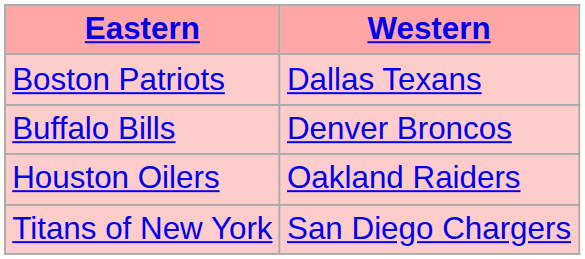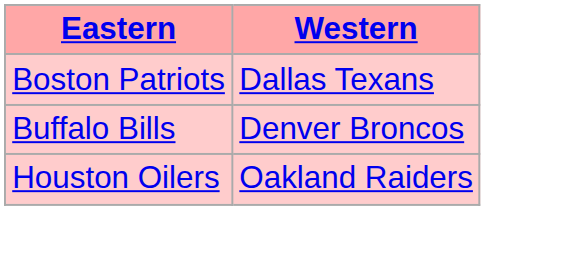 <table class="wikitable">
 <tr>
 <th style="background-color: #FFA7A7;"><strong><a href='#'>Eastern</a></strong></th>
 <th style="background-color: #FFA7A7;"><strong><a href='#'>Western</a></strong></th>
 </tr>
 <tr>
 <td style="background-color: #FFCCCC;"><a href='#'>Boston Patriots</a></td>
 <td style="background-color: #FFCCCC;"><a href='#'>Dallas Texans</a></td>
 </tr>
 <tr>
 <td style="background-color: #FFCCCC;"><a href='#'>Buffalo Bills</a></td>
 <td style="background-color: #FFCCCC;"><a href='#'>Denver Broncos</a></td>
 </tr>
 <tr>
 <td style="background-color: #FFCCCC;"><a href='#'>Houston Oilers</a></td>
 <td style="background-color: #FFCCCC;"><a href='#'>Oakland Raiders</a></td>
 </tr>
-<tr>
-<td style="background-color: #FFCCCC;"><a href='#'>Titans of New York</a></td>
-<td style="background-color: #FFCCCC;"><a href='#'>San Diego Chargers</a></td>
-</tr>
 </table>
